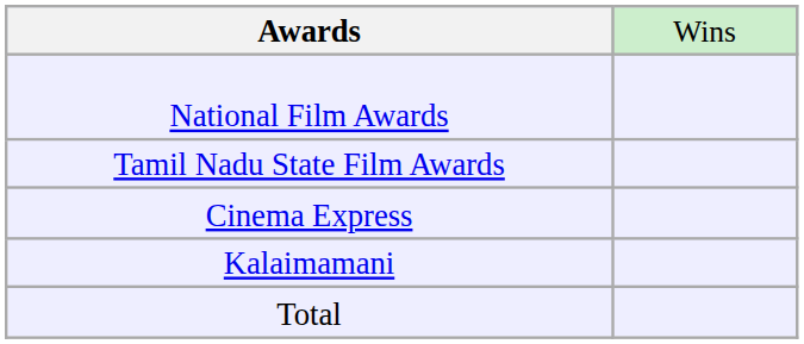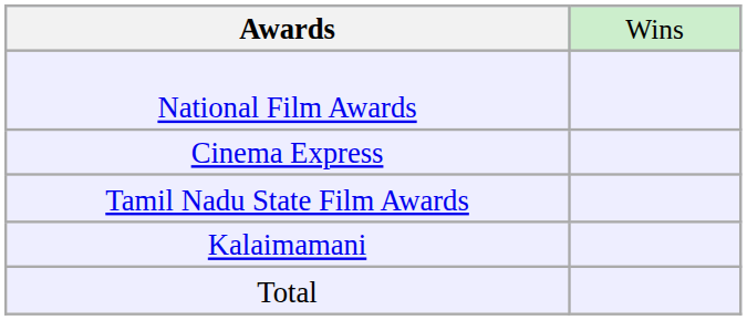 <table class="wikitable floatright" style="width: 25em; text-align: center; font-size: 70%; vertical-align: middle;">
 <tr style="background:#d9e8ff; text-align:center;">
 <th style="vertical-align: middle;">Awards</th>
 <td style="background:#cec; font-size:8pt; width:60px;">Wins</td>
 </tr>
 <tr style="background:#eef;">
 <td style="text-align:center;"><br><a href='#'>National Film Awards</a></td>
 <td></td>
 </tr>
 <tr style="background:#eef;">
-<td style="text-align:center;"><a href='#'>Tamil Nadu State Film Awards</a></td>
+<td style="text-align:center;"><a href='#'>Cinema Express</a></td>
 <td></td>
 </tr>
 <tr style="background:#eef;">
-<td style="text-align:center;"><a href='#'>Cinema Express</a></td>
+<td style="text-align:center;"><a href='#'>Tamil Nadu State Film Awards</a></td>
 <td></td>
 </tr>
 <tr style="background:#eef;">
 <td style="text-align:center;"><a href='#'>Kalaimamani</a></td>
 <td></td>
 </tr>
 <tr style="background:#eef;">
 <td style="text-align:center;">Total</td>
 <td></td>
 </tr>
 </table>
